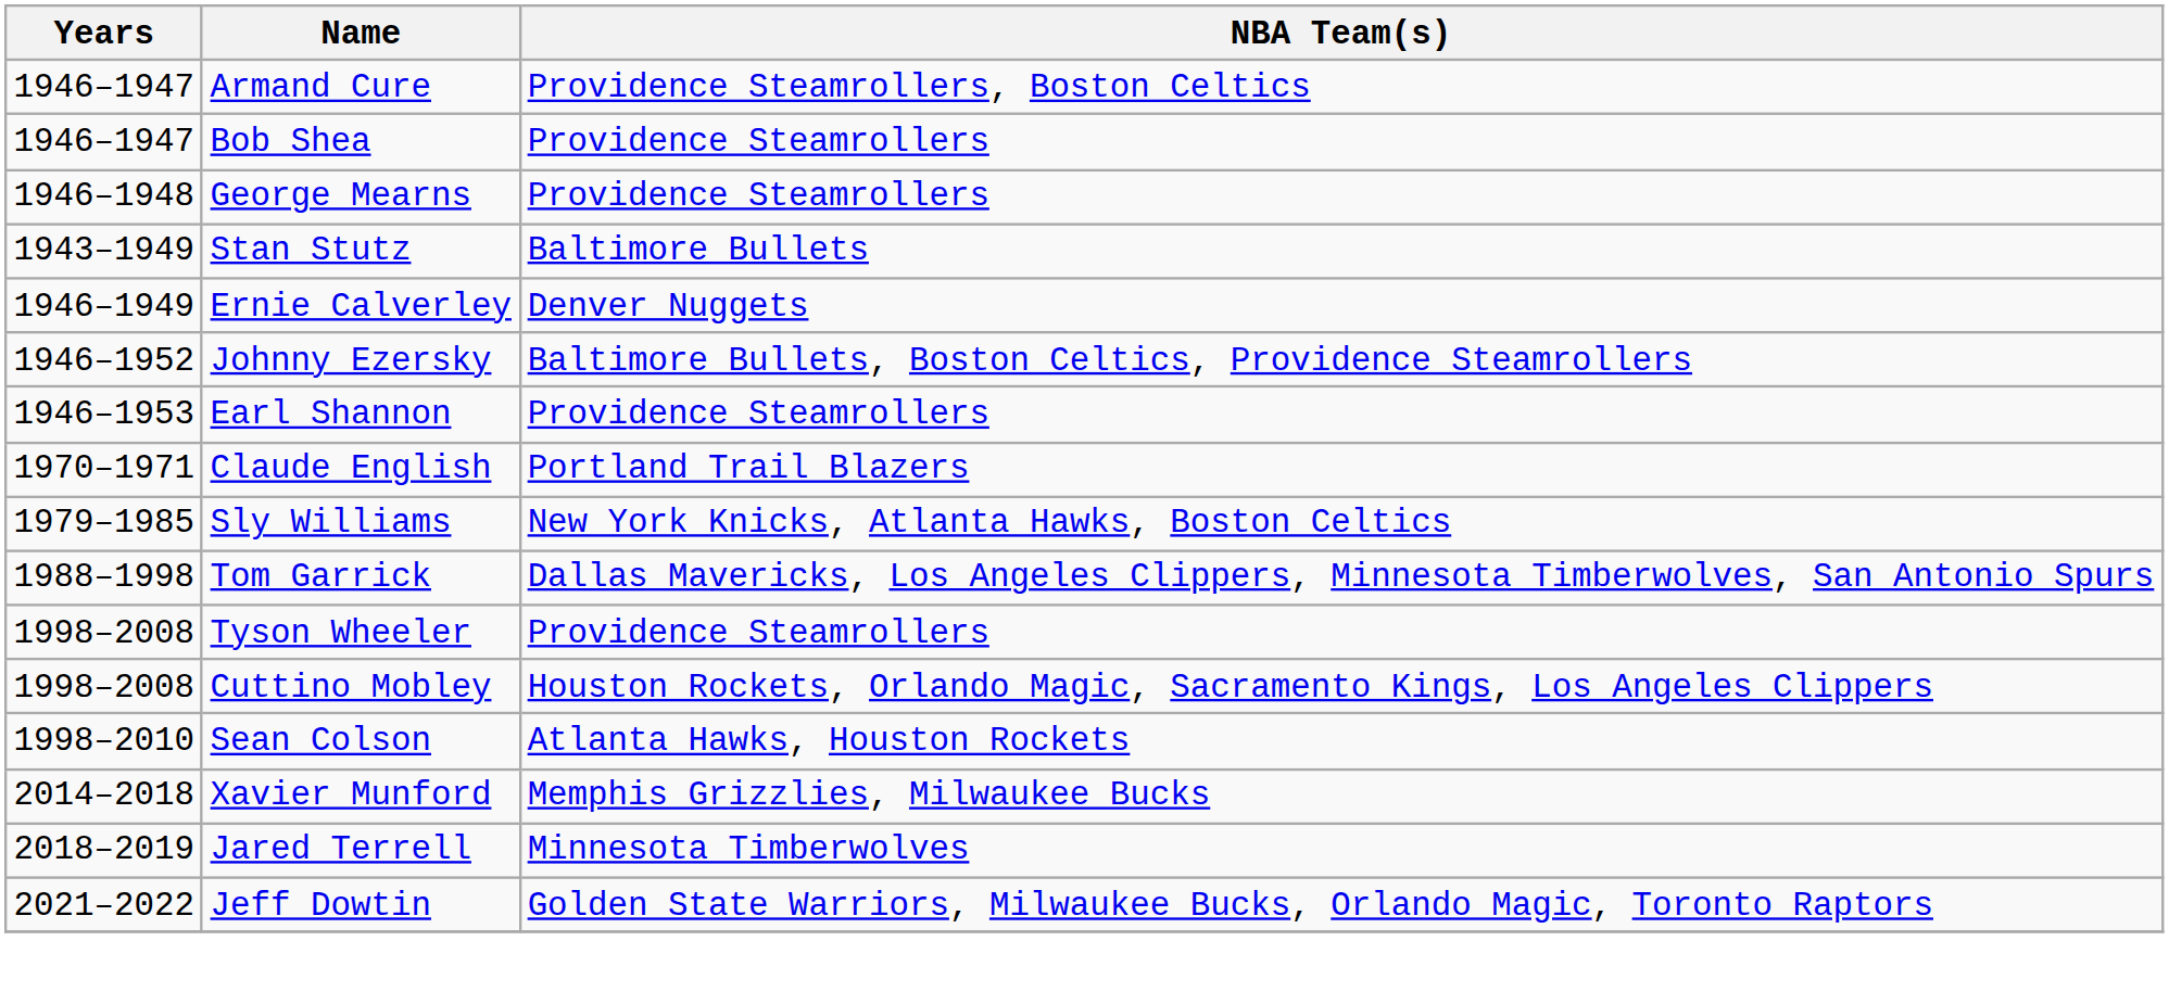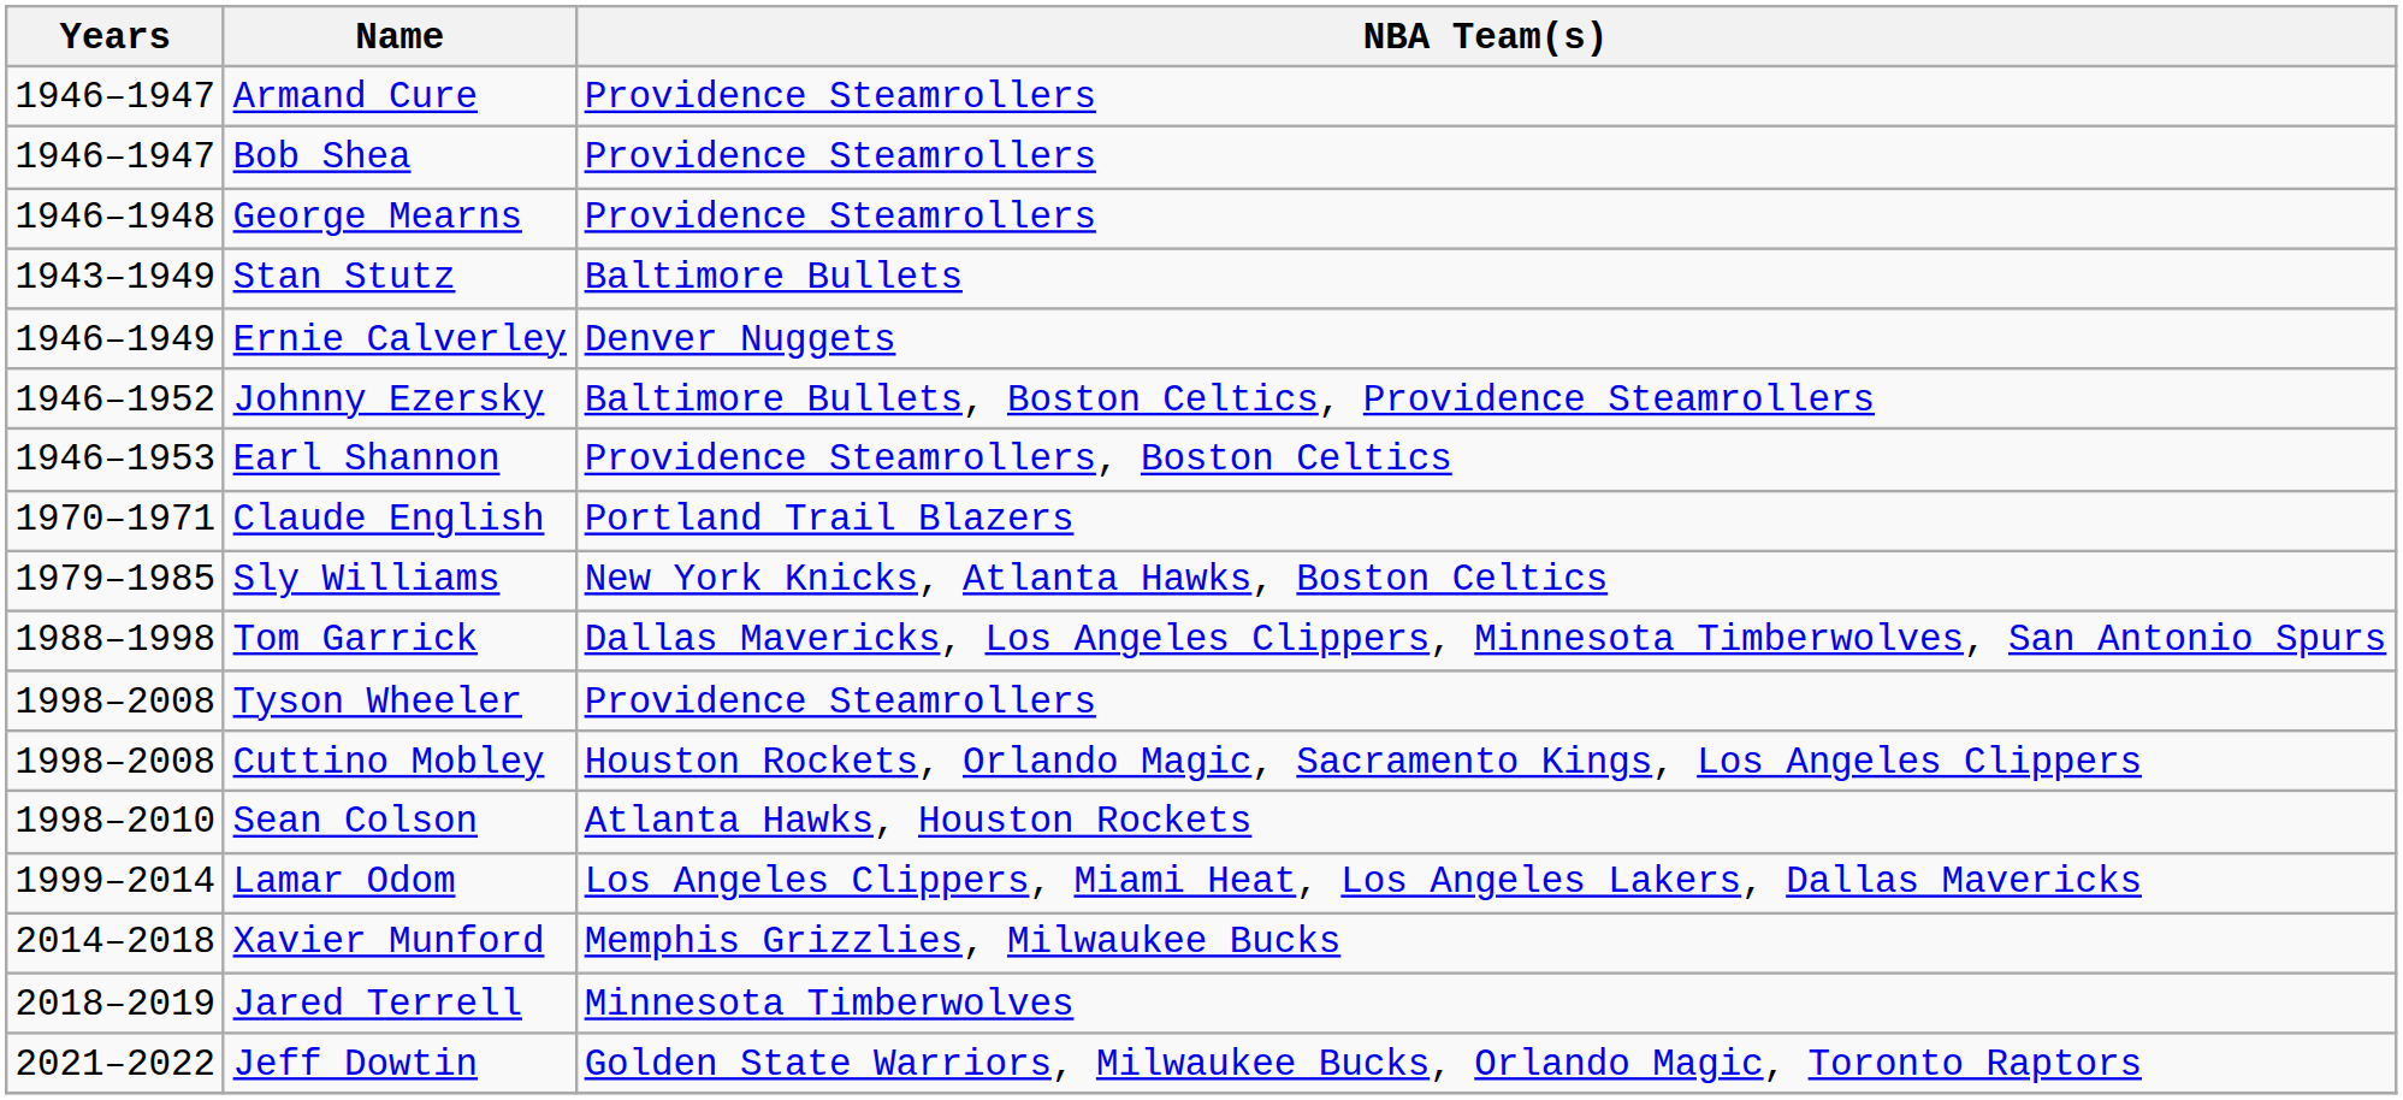 <table class="wikitable">
 <tr>
 <th>Years</th>
 <th>Name</th>
 <th>NBA Team(s)</th>
 </tr>
 <tr>
 <td>1946–1947</td>
 <td><a href='#'>Armand Cure</a></td>
-<td><a href='#'>Providence Steamrollers</a>, <a href='#'>Boston Celtics</a></td>
+<td><a href='#'>Providence Steamrollers</a></td>
 </tr>
 <tr>
 <td>1946–1947</td>
 <td><a href='#'>Bob Shea</a></td>
 <td><a href='#'>Providence Steamrollers</a></td>
 </tr>
 <tr>
 <td>1946–1948</td>
 <td><a href='#'>George Mearns</a></td>
 <td><a href='#'>Providence Steamrollers</a></td>
 </tr>
 <tr>
 <td>1943–1949</td>
 <td><a href='#'>Stan Stutz</a></td>
 <td><a href='#'>Baltimore Bullets</a></td>
 </tr>
 <tr>
 <td>1946–1949</td>
 <td><a href='#'>Ernie Calverley</a></td>
 <td><a href='#'>Denver Nuggets</a></td>
 </tr>
 <tr>
 <td>1946–1952</td>
 <td><a href='#'>Johnny Ezersky</a></td>
 <td><a href='#'>Baltimore Bullets</a>, <a href='#'>Boston Celtics</a>, <a href='#'>Providence Steamrollers</a></td>
 </tr>
 <tr>
 <td>1946–1953</td>
 <td><a href='#'>Earl Shannon</a></td>
-<td><a href='#'>Providence Steamrollers</a></td>
+<td><a href='#'>Providence Steamrollers</a>, <a href='#'>Boston Celtics</a></td>
 </tr>
 <tr>
 <td>1970–1971</td>
 <td><a href='#'>Claude English</a></td>
 <td><a href='#'>Portland Trail Blazers</a></td>
 </tr>
 <tr>
 <td>1979–1985</td>
 <td><a href='#'>Sly Williams</a></td>
 <td><a href='#'>New York Knicks</a>, <a href='#'>Atlanta Hawks</a>, <a href='#'>Boston Celtics</a></td>
 </tr>
 <tr>
 <td>1988–1998</td>
 <td><a href='#'>Tom Garrick</a></td>
 <td><a href='#'>Dallas Mavericks</a>, <a href='#'>Los Angeles Clippers</a>, <a href='#'>Minnesota Timberwolves</a>, <a href='#'>San Antonio Spurs</a></td>
 </tr>
 <tr>
 <td>1998–2008</td>
 <td><a href='#'>Tyson Wheeler</a></td>
 <td><a href='#'>Providence Steamrollers</a></td>
 </tr>
 <tr>
 <td>1998–2008</td>
 <td><a href='#'>Cuttino Mobley</a></td>
 <td><a href='#'>Houston Rockets</a>, <a href='#'>Orlando Magic</a>, <a href='#'>Sacramento Kings</a>, <a href='#'>Los Angeles Clippers</a></td>
 </tr>
 <tr>
 <td>1998–2010</td>
 <td><a href='#'>Sean Colson</a></td>
 <td><a href='#'>Atlanta Hawks</a>, <a href='#'>Houston Rockets</a></td>
 </tr>
 <tr>
+<td>1999–2014</td>
+<td><a href='#'>Lamar Odom</a></td>
+<td><a href='#'>Los Angeles Clippers</a>, <a href='#'>Miami Heat</a>, <a href='#'>Los Angeles Lakers</a>, <a href='#'>Dallas Mavericks</a></td>
+</tr>
+<tr>
 <td>2014–2018</td>
 <td><a href='#'>Xavier Munford</a></td>
 <td><a href='#'>Memphis Grizzlies</a>, <a href='#'>Milwaukee Bucks</a></td>
 </tr>
 <tr>
 <td>2018–2019</td>
 <td><a href='#'>Jared Terrell</a></td>
 <td><a href='#'>Minnesota Timberwolves</a></td>
 </tr>
 <tr>
 <td>2021–2022</td>
 <td><a href='#'>Jeff Dowtin</a></td>
 <td><a href='#'>Golden State Warriors</a>, <a href='#'>Milwaukee Bucks</a>, <a href='#'>Orlando Magic</a>, <a href='#'>Toronto Raptors</a></td>
 </tr>
 <tr>
 </tr>
 </table>
